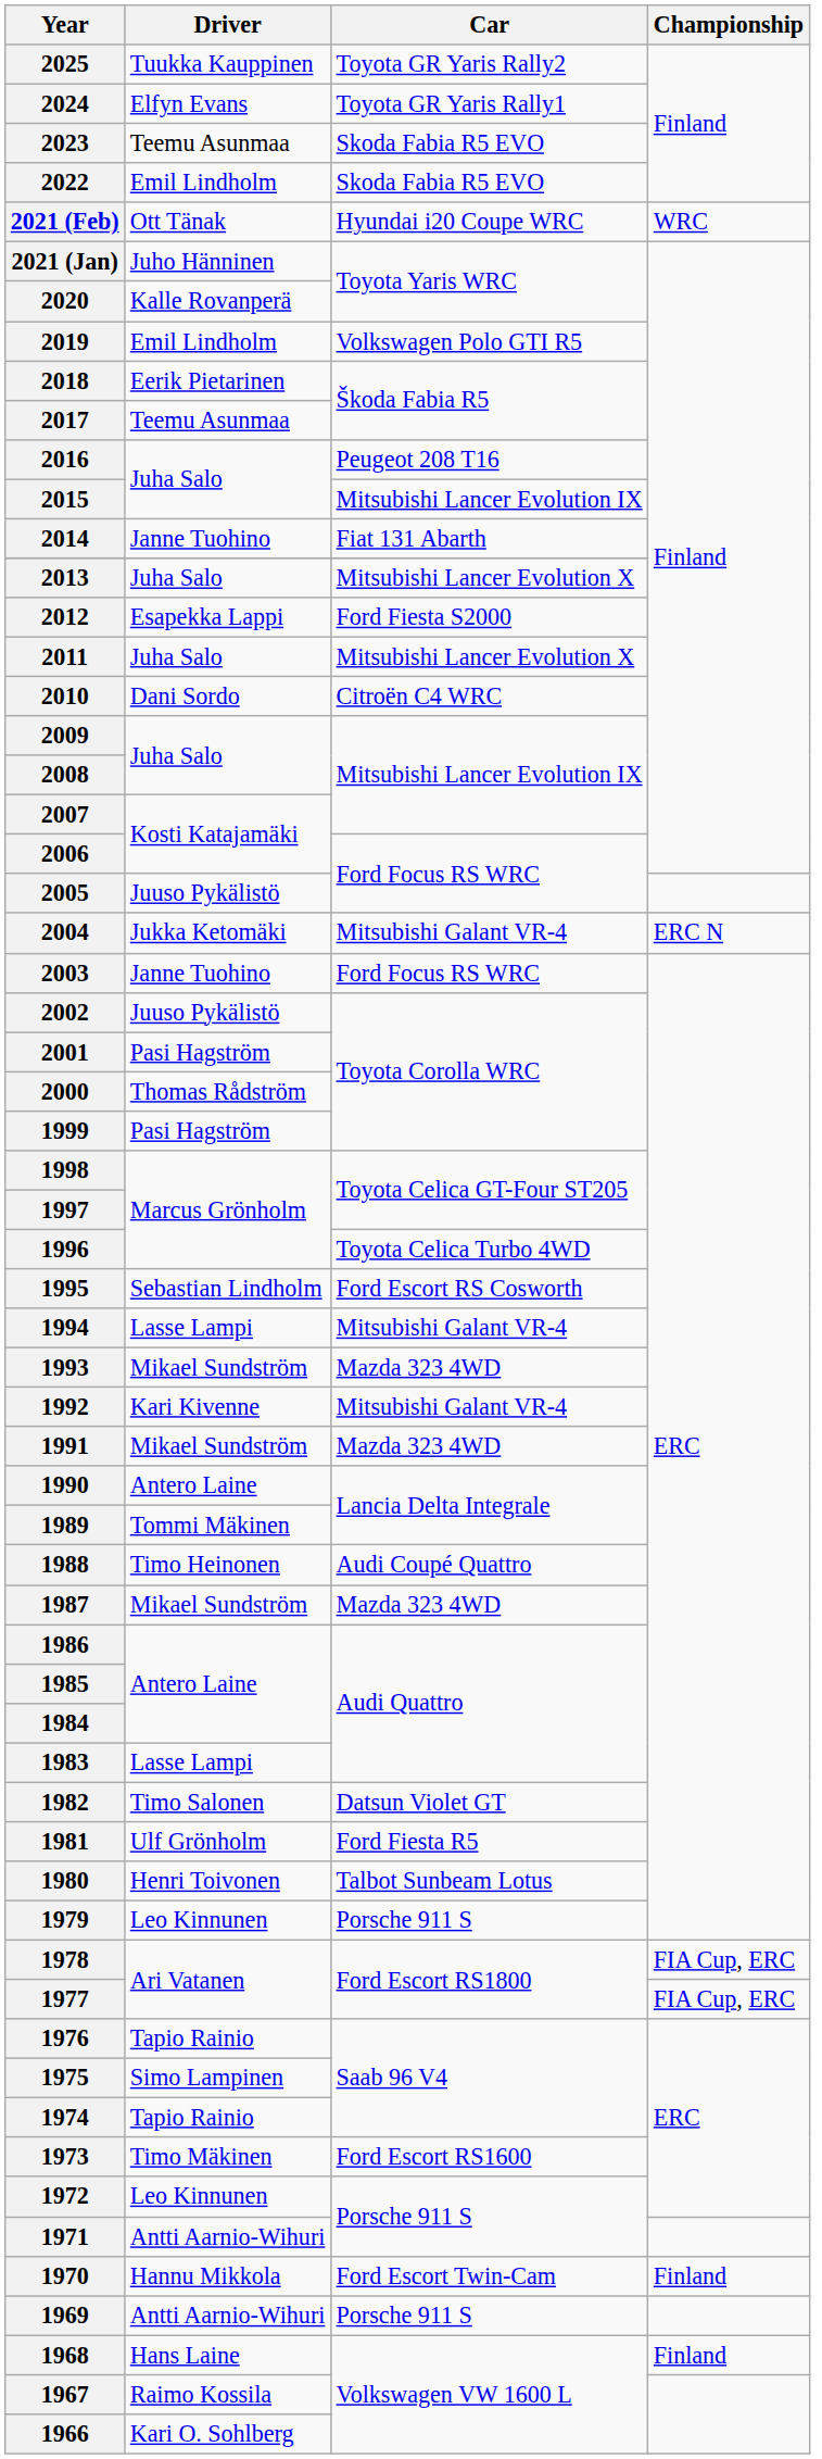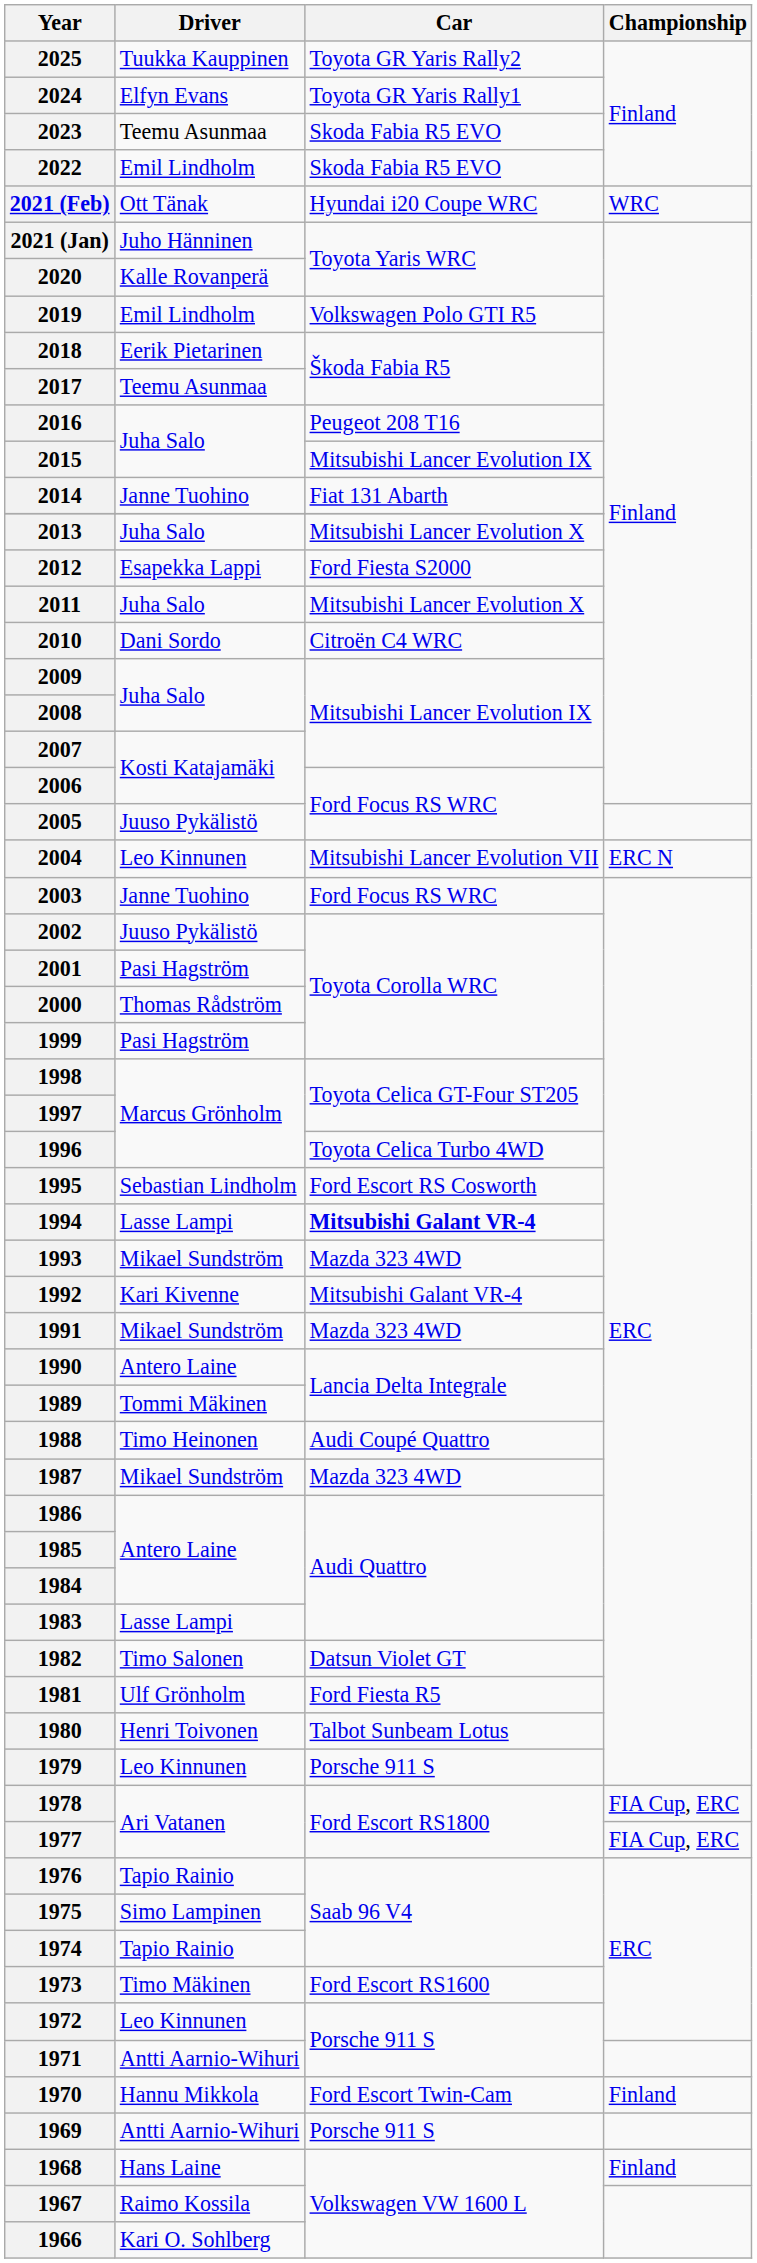 <table class="wikitable" style="font-size: 95%;">
 <tr>
 <th>Year</th>
 <th>Driver</th>
 <th>Car</th>
 <th>Championship</th>
 </tr>
 <tr>
 <th>2025</th>
 <td> <a href='#'>Tuukka Kauppinen</a></td>
 <td> <a href='#'>Toyota GR Yaris Rally2</a></td>
 <td rowspan="4"><a href='#'>Finland</a></td>
 </tr>
 <tr>
 <th>2024</th>
 <td> <a href='#'>Elfyn Evans</a></td>
 <td> <a href='#'>Toyota GR Yaris Rally1</a></td>
 </tr>
 <tr>
 <th>2023</th>
 <td> Teemu Asunmaa</td>
 <td> <a href='#'>Skoda Fabia R5 EVO</a></td>
 </tr>
 <tr>
 <th>2022</th>
 <td> <a href='#'>Emil Lindholm</a></td>
 <td> <a href='#'>Skoda Fabia R5 EVO</a></td>
 </tr>
 <tr>
 <th><a href='#'>2021 (Feb)</a></th>
 <td> <a href='#'>Ott Tänak</a></td>
 <td> <a href='#'>Hyundai i20 Coupe WRC</a></td>
 <td><a href='#'>WRC</a></td>
 </tr>
 <tr>
 <th>2021 (Jan)</th>
 <td> <a href='#'>Juho Hänninen</a></td>
 <td rowspan="2"> <a href='#'>Toyota Yaris WRC</a></td>
 <td rowspan="17"><a href='#'>Finland</a></td>
 </tr>
 <tr>
 <th>2020</th>
 <td> <a href='#'>Kalle Rovanperä</a></td>
 </tr>
 <tr>
 <th>2019</th>
 <td> <a href='#'>Emil Lindholm</a></td>
 <td> <a href='#'>Volkswagen Polo GTI R5</a></td>
 </tr>
 <tr>
 <th>2018</th>
 <td> <a href='#'>Eerik Pietarinen</a></td>
 <td rowspan="2"> <a href='#'>Škoda Fabia R5</a></td>
 </tr>
 <tr>
 <th>2017</th>
 <td> <a href='#'>Teemu Asunmaa</a></td>
 </tr>
 <tr>
 <th>2016</th>
 <td rowspan="2"> <a href='#'>Juha Salo</a></td>
 <td> <a href='#'>Peugeot 208 T16</a></td>
 </tr>
 <tr>
 <th>2015</th>
 <td> <a href='#'>Mitsubishi Lancer Evolution IX</a></td>
 </tr>
 <tr>
 <th>2014</th>
 <td> <a href='#'>Janne Tuohino</a></td>
 <td> <a href='#'>Fiat 131 Abarth</a></td>
 </tr>
 <tr>
 </tr>
 <tr>
 <th>2013</th>
 <td> <a href='#'>Juha Salo</a></td>
 <td> <a href='#'>Mitsubishi Lancer Evolution X</a></td>
 </tr>
 <tr>
 <th>2012</th>
 <td> <a href='#'>Esapekka Lappi</a></td>
 <td> <a href='#'>Ford Fiesta S2000</a></td>
 </tr>
 <tr>
 <th>2011</th>
 <td> <a href='#'>Juha Salo</a></td>
 <td> <a href='#'>Mitsubishi Lancer Evolution X</a></td>
 </tr>
 <tr>
 <th>2010</th>
 <td> <a href='#'>Dani Sordo</a></td>
 <td> <a href='#'>Citroën C4 WRC</a></td>
 </tr>
 <tr>
 <th>2009</th>
 <td rowspan="2"> <a href='#'>Juha Salo</a></td>
 <td rowspan="3"> <a href='#'>Mitsubishi Lancer Evolution IX</a></td>
 </tr>
 <tr>
 <th>2008</th>
 </tr>
 <tr>
 <th>2007</th>
 <td rowspan="2"> <a href='#'>Kosti Katajamäki</a></td>
 </tr>
 <tr>
 <th>2006</th>
 <td rowspan="2"> <a href='#'>Ford Focus RS WRC</a></td>
 </tr>
 <tr>
 <th>2005</th>
 <td> <a href='#'>Juuso Pykälistö</a></td>
 </tr>
 <tr>
 <th>2004</th>
-<td> <a href='#'>Jukka Ketomäki</a></td>
-<td> <a href='#'>Mitsubishi Galant VR-4</a></td>
+<td> <a href='#'>Leo Kinnunen</a></td>
+<td> <a href='#'>Mitsubishi Lancer Evolution VII</a></td>
 <td><a href='#'>ERC N</a></td>
 </tr>
 <tr>
 <th>2003</th>
 <td> <a href='#'>Janne Tuohino</a></td>
 <td> <a href='#'>Ford Focus RS WRC</a></td>
 <td rowspan="25"><a href='#'>ERC</a></td>
 </tr>
 <tr>
 <th>2002</th>
 <td> <a href='#'>Juuso Pykälistö</a></td>
 <td rowspan="4"> <a href='#'>Toyota Corolla WRC</a></td>
 </tr>
 <tr>
 <th>2001</th>
 <td> <a href='#'>Pasi Hagström</a></td>
 </tr>
 <tr>
 <th>2000</th>
 <td> <a href='#'>Thomas Rådström</a></td>
 </tr>
 <tr>
 <th>1999</th>
 <td> <a href='#'>Pasi Hagström</a></td>
 </tr>
 <tr>
 <th>1998</th>
 <td rowspan="3"> <a href='#'>Marcus Grönholm</a></td>
 <td rowspan="2"> <a href='#'>Toyota Celica GT-Four ST205</a></td>
 </tr>
 <tr>
 <th>1997</th>
 </tr>
 <tr>
 <th>1996</th>
 <td> <a href='#'>Toyota Celica Turbo 4WD</a></td>
 </tr>
 <tr>
 <th>1995</th>
 <td> <a href='#'>Sebastian Lindholm</a></td>
 <td> <a href='#'>Ford Escort RS Cosworth</a></td>
 </tr>
 <tr>
 <th>1994</th>
 <td> <a href='#'>Lasse Lampi</a></td>
-<td> <a href='#'>Mitsubishi Galant VR-4</a></td>
+<td><strong> <a href='#'>Mitsubishi Galant VR-4</a></strong></td>
 </tr>
 <tr>
 <th>1993</th>
 <td> <a href='#'>Mikael Sundström</a></td>
 <td> <a href='#'>Mazda 323 4WD</a></td>
 </tr>
 <tr>
 <th>1992</th>
 <td> <a href='#'>Kari Kivenne</a></td>
 <td> <a href='#'>Mitsubishi Galant VR-4</a></td>
 </tr>
 <tr>
 <th>1991</th>
 <td> <a href='#'>Mikael Sundström</a></td>
 <td> <a href='#'>Mazda 323 4WD</a></td>
 </tr>
 <tr>
 <th>1990</th>
 <td> <a href='#'>Antero Laine</a></td>
 <td rowspan="2"> <a href='#'>Lancia Delta Integrale</a></td>
 </tr>
 <tr>
 <th>1989</th>
 <td> <a href='#'>Tommi Mäkinen</a></td>
 </tr>
 <tr>
 <th>1988</th>
 <td> <a href='#'>Timo Heinonen</a></td>
 <td> <a href='#'>Audi Coupé Quattro</a></td>
 </tr>
 <tr>
 <th>1987</th>
 <td> <a href='#'>Mikael Sundström</a></td>
 <td> <a href='#'>Mazda 323 4WD</a></td>
 </tr>
 <tr>
 <th>1986</th>
 <td rowspan="3"> <a href='#'>Antero Laine</a></td>
 <td rowspan="4"> <a href='#'>Audi Quattro</a></td>
 </tr>
 <tr>
 <th>1985</th>
 </tr>
 <tr>
 <th>1984</th>
 </tr>
 <tr>
 <th>1983</th>
 <td> <a href='#'>Lasse Lampi</a></td>
 </tr>
 <tr>
 <th>1982</th>
 <td> <a href='#'>Timo Salonen</a></td>
 <td> <a href='#'>Datsun Violet GT</a></td>
 </tr>
 <tr>
 <th>1981</th>
 <td> <a href='#'>Ulf Grönholm</a></td>
 <td> <a href='#'>Ford Fiesta R5</a></td>
 </tr>
 <tr>
 <th>1980</th>
 <td> <a href='#'>Henri Toivonen</a></td>
 <td> <a href='#'>Talbot Sunbeam Lotus</a></td>
 </tr>
 <tr>
 <th>1979</th>
 <td> <a href='#'>Leo Kinnunen</a></td>
 <td> <a href='#'>Porsche 911 S</a></td>
 </tr>
 <tr>
 <th>1978</th>
 <td rowspan="2"> <a href='#'>Ari Vatanen</a></td>
 <td rowspan="2"> <a href='#'>Ford Escort RS1800</a></td>
 <td><a href='#'>FIA Cup</a>, <a href='#'>ERC</a></td>
 </tr>
 <tr>
 <th>1977</th>
 <td><a href='#'>FIA Cup</a>, <a href='#'>ERC</a></td>
 </tr>
 <tr>
 <th>1976</th>
 <td> <a href='#'>Tapio Rainio</a></td>
 <td rowspan="3"> <a href='#'>Saab 96 V4</a></td>
 <td rowspan="5"><a href='#'>ERC</a></td>
 </tr>
 <tr>
 <th>1975</th>
 <td> <a href='#'>Simo Lampinen</a></td>
 </tr>
 <tr>
 <th>1974</th>
 <td> <a href='#'>Tapio Rainio</a></td>
 </tr>
 <tr>
 <th>1973</th>
 <td> <a href='#'>Timo Mäkinen</a></td>
 <td> <a href='#'>Ford Escort RS1600</a></td>
 </tr>
 <tr>
 <th>1972</th>
 <td> <a href='#'>Leo Kinnunen</a></td>
 <td rowspan="2"> <a href='#'>Porsche 911 S</a></td>
 </tr>
 <tr>
 <th>1971</th>
 <td> <a href='#'>Antti Aarnio-Wihuri</a></td>
 <td></td>
 </tr>
 <tr>
 <th>1970</th>
 <td> <a href='#'>Hannu Mikkola</a></td>
 <td> <a href='#'>Ford Escort Twin-Cam</a></td>
 <td><a href='#'>Finland</a></td>
 </tr>
 <tr>
 <th>1969</th>
 <td> <a href='#'>Antti Aarnio-Wihuri</a></td>
 <td> <a href='#'>Porsche 911 S</a></td>
 <td></td>
 </tr>
 <tr>
 <th>1968</th>
 <td> <a href='#'>Hans Laine</a></td>
 <td rowspan="3"> <a href='#'>Volkswagen VW 1600 L</a></td>
 <td><a href='#'>Finland</a></td>
 </tr>
 <tr>
 <th>1967</th>
 <td> <a href='#'>Raimo Kossila</a></td>
 <td rowspan="2"></td>
 </tr>
 <tr>
 <th>1966</th>
 <td> <a href='#'>Kari O. Sohlberg</a></td>
 </tr>
 </table>
